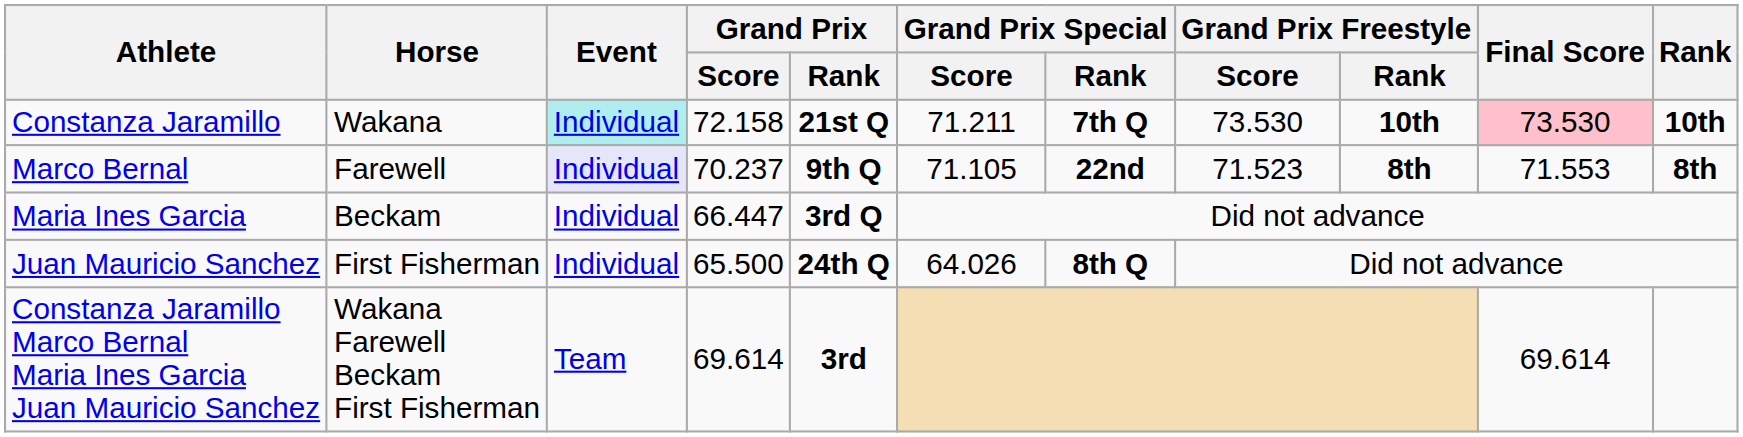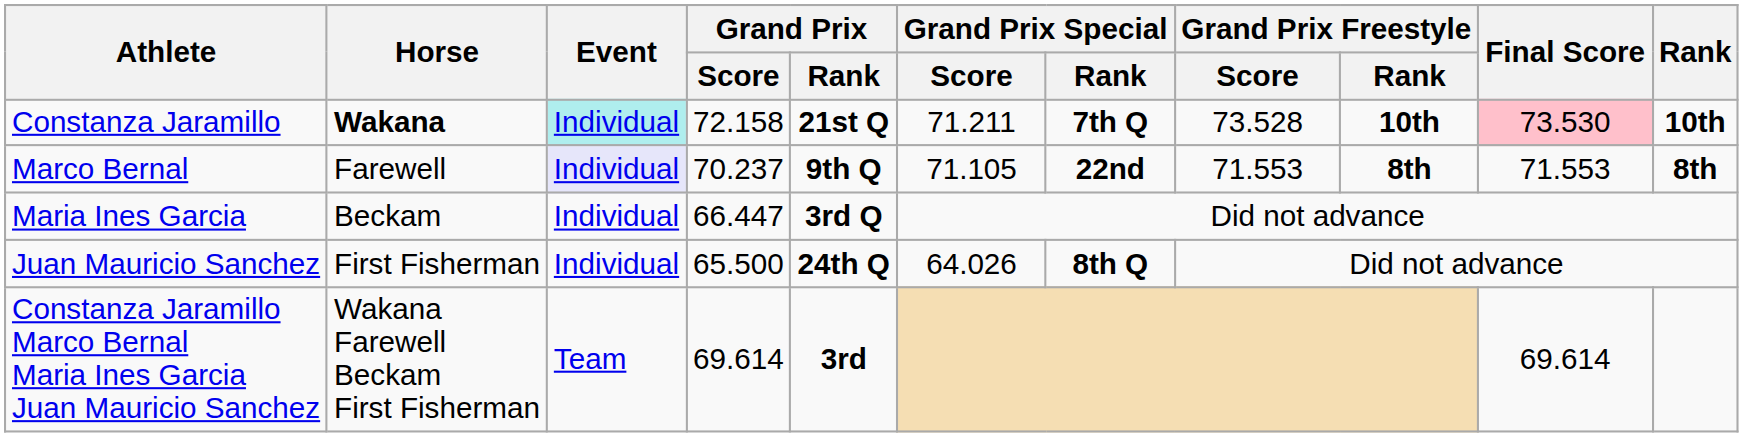 <table class="wikitable" border="1" style="font-size:90%">
 <tr>
 <th rowspan=2>Athlete</th>
 <th rowspan=2>Horse</th>
 <th rowspan=2>Event</th>
 <th colspan=2>Grand Prix</th>
 <th colspan=2>Grand Prix Special</th>
 <th colspan=2>Grand Prix Freestyle</th>
 <th rowspan=2>Final Score</th>
 <th rowspan=2>Rank</th>
 </tr>
 <tr>
 <th>Score</th>
 <th>Rank</th>
 <th>Score</th>
 <th>Rank</th>
 <th>Score</th>
 <th>Rank</th>
 </tr>
 <tr>
 <td><a href='#'>Constanza Jaramillo</a></td>
-<td>Wakana</td>
+<td><strong>Wakana</strong></td>
 <td style="background: paleturquoise;"><a href='#'>Individual</a></td>
 <td align=center>72.158</td>
 <td align=center><strong>21st Q</strong></td>
 <td align=center>71.211</td>
 <td align=center><strong>7th Q</strong></td>
-<td align=center>73.530</td>
+<td align=center>73.528</td>
 <td align=center><strong>10th</strong></td>
 <td align=center style="background: pink;">73.530</td>
 <td align=center><strong>10th</strong></td>
 </tr>
 <tr>
 <td><a href='#'>Marco Bernal</a></td>
 <td>Farewell</td>
 <td style="background: lavender;"><a href='#'>Individual</a></td>
 <td align=center>70.237</td>
 <td align=center><strong>9th Q</strong></td>
 <td align=center>71.105</td>
 <td align=center><strong>22nd</strong></td>
-<td align=center>71.523</td>
+<td align=center>71.553</td>
 <td align=center><strong>8th</strong></td>
 <td align=center>71.553</td>
 <td align=center><strong>8th</strong></td>
 </tr>
 <tr>
 <td><a href='#'>Maria Ines Garcia</a></td>
 <td>Beckam</td>
 <td><a href='#'>Individual</a></td>
 <td align=center>66.447</td>
 <td align=center><strong>3rd Q</strong></td>
 <td align=center colspan="7">Did not advance</td>
 </tr>
 <tr>
 <td><a href='#'>Juan Mauricio Sanchez</a></td>
 <td>First Fisherman</td>
 <td><a href='#'>Individual</a></td>
 <td align=center>65.500</td>
 <td align=center><strong>24th Q</strong></td>
 <td align=center>64.026</td>
 <td align=center><strong>8th Q</strong></td>
 <td align=center colspan="7">Did not advance</td>
 </tr>
 <tr>
 <td><a href='#'>Constanza Jaramillo</a><br><a href='#'>Marco Bernal</a><br><a href='#'>Maria Ines Garcia</a><br><a href='#'>Juan Mauricio Sanchez</a></td>
 <td>Wakana<br>Farewell<br>Beckam<br>First Fisherman</td>
 <td><a href='#'>Team</a></td>
 <td align=center>69.614</td>
 <td align=center><strong>3rd</strong></td>
 <td colspan=4 bgcolor=wheat></td>
 <td align=center>69.614</td>
 <td align=center></td>
 </tr>
 </table>
